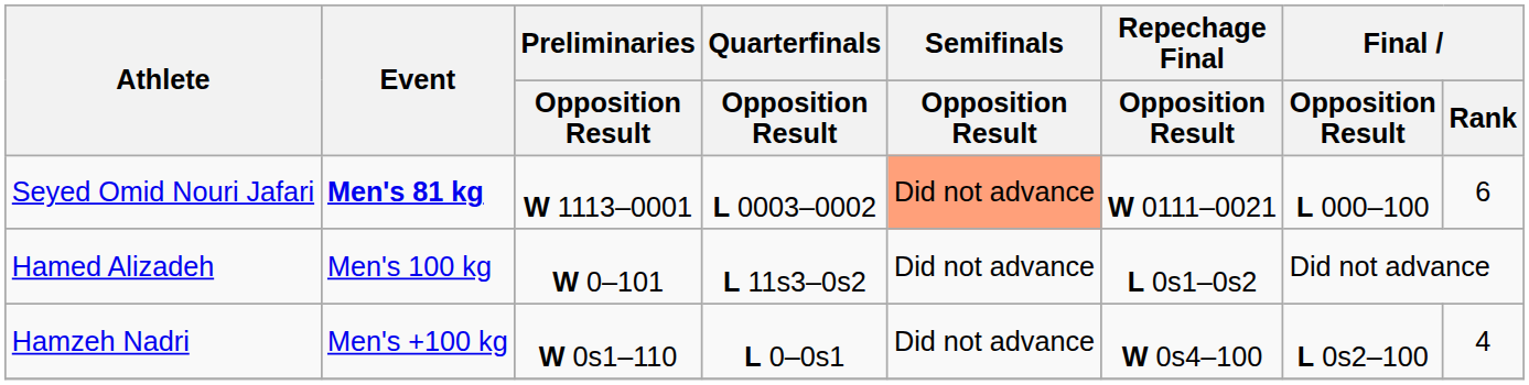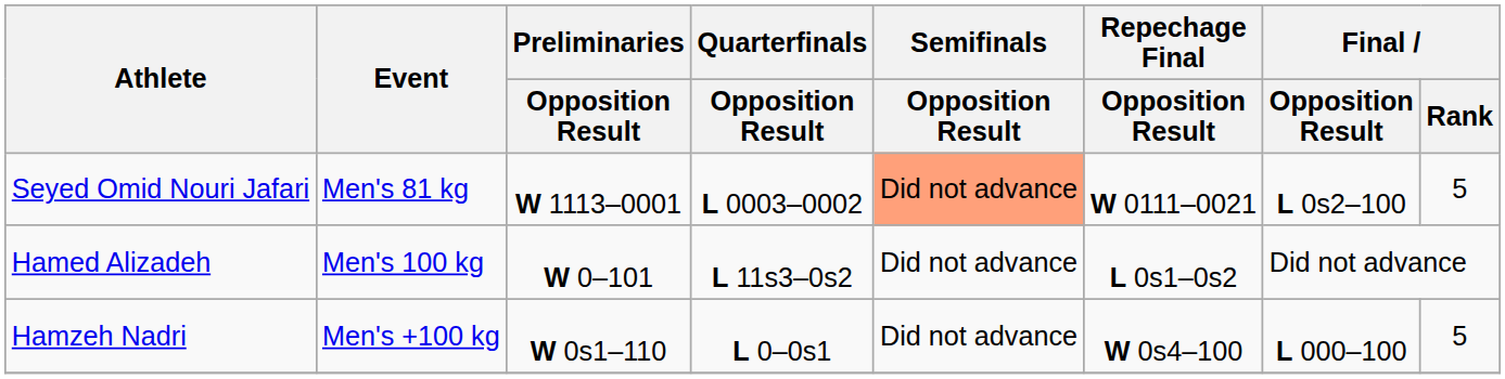 <table class="wikitable" style="font-size:90%">
 <tr>
 <th rowspan="2">Athlete</th>
 <th rowspan="2">Event</th>
 <th>Preliminaries</th>
 <th>Quarterfinals</th>
 <th>Semifinals</th>
 <th>Repechage<br>Final</th>
 <th colspan="2">Final / </th>
 </tr>
 <tr>
 <th>Opposition<br>Result</th>
 <th>Opposition<br>Result</th>
 <th>Opposition<br>Result</th>
 <th>Opposition<br>Result</th>
 <th>Opposition<br>Result</th>
 <th>Rank</th>
 </tr>
 <tr>
 <td><a href='#'>Seyed Omid Nouri Jafari</a></td>
-<td><strong><a href='#'>Men's 81 kg</a></strong></td>
+<td><a href='#'>Men's 81 kg</a></td>
 <td align="center"><br><strong>W</strong> 1113–0001</td>
 <td align="center"><br><strong>L</strong> 0003–0002</td>
 <td style="background: lightsalmon;">Did not advance</td>
 <td align="center"><br><strong>W</strong> 0111–0021</td>
-<td align="center"><br><strong>L</strong> 000–100</td>
-<td align="center">6</td>
+<td align="center"><br><strong>L</strong> 0s2–100</td>
+<td align="center">5</td>
 </tr>
 <tr>
 <td><a href='#'>Hamed Alizadeh</a></td>
 <td><a href='#'>Men's 100 kg</a></td>
 <td align="center"><br><strong>W</strong> 0–101</td>
 <td align="center"><br><strong>L</strong> 11s3–0s2</td>
 <td>Did not advance</td>
 <td align="center"><br><strong>L</strong> 0s1–0s2</td>
 <td colspan="2">Did not advance</td>
 </tr>
 <tr>
 <td><a href='#'>Hamzeh Nadri</a></td>
 <td><a href='#'>Men's +100 kg</a></td>
 <td align="center"><br><strong>W</strong> 0s1–110</td>
 <td align="center"><br><strong>L</strong> 0–0s1</td>
 <td>Did not advance</td>
 <td align="center"><br><strong>W</strong> 0s4–100</td>
-<td align="center"><br><strong>L</strong> 0s2–100</td>
-<td align="center">4</td>
+<td align="center"><br><strong>L</strong> 000–100</td>
+<td align="center">5</td>
 </tr>
 <tr>
 </tr>
 </table>
